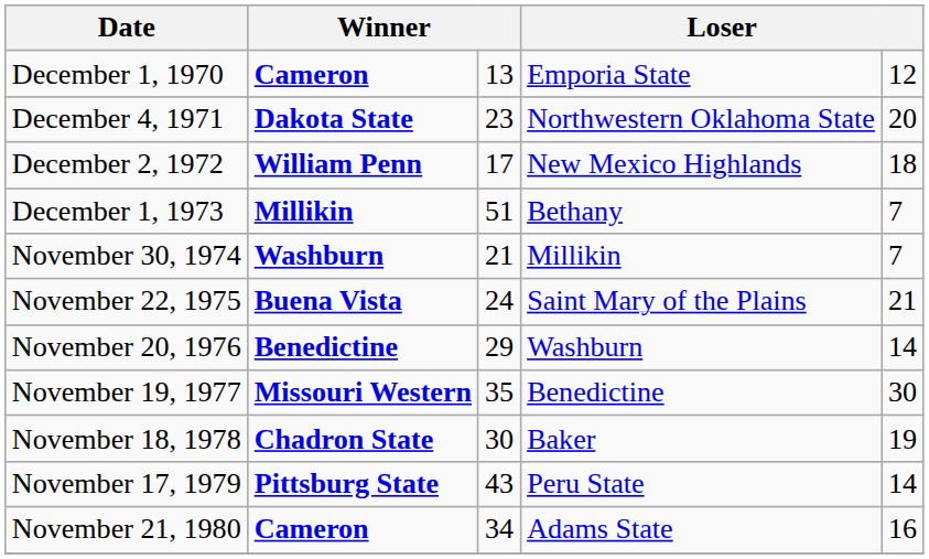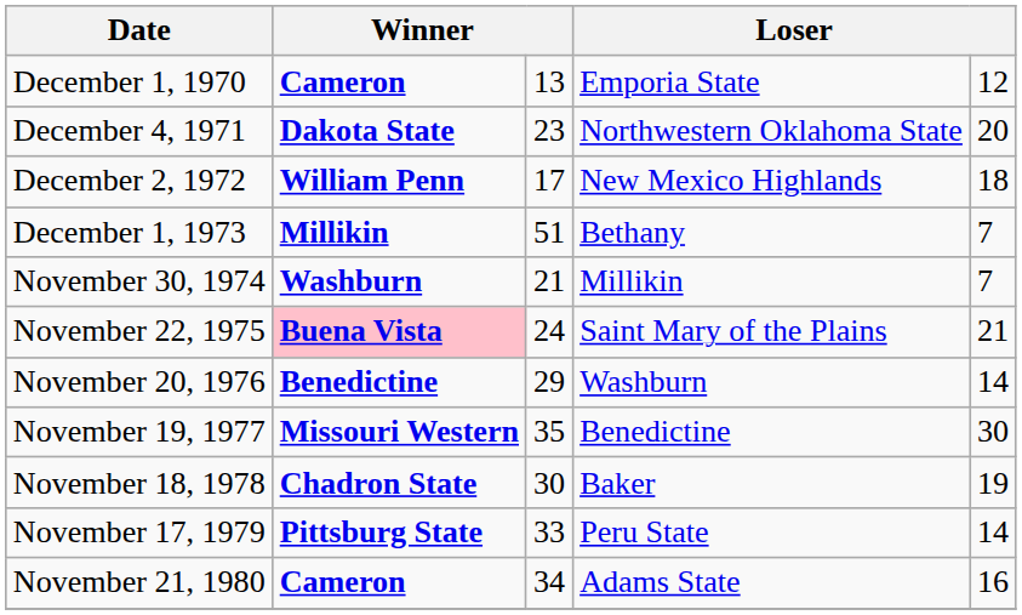 <table class="wikitable">
 <tr>
 <th>Date</th>
 <th colspan="2">Winner</th>
 <th colspan="2">Loser</th>
 </tr>
 <tr>
 <td>December 1, 1970</td>
 <td><strong><a href='#'>Cameron</a></strong></td>
 <td>13</td>
 <td><a href='#'>Emporia State</a></td>
 <td>12</td>
 </tr>
 <tr>
 <td>December 4, 1971</td>
 <td><strong><a href='#'>Dakota State</a></strong></td>
 <td>23</td>
 <td><a href='#'>Northwestern Oklahoma State</a></td>
 <td>20</td>
 </tr>
 <tr>
 <td>December 2, 1972</td>
 <td><strong><a href='#'>William Penn</a></strong></td>
 <td>17</td>
 <td><a href='#'>New Mexico Highlands</a></td>
 <td>18</td>
 </tr>
 <tr>
 <td>December 1, 1973</td>
 <td><strong><a href='#'>Millikin</a></strong></td>
 <td>51</td>
 <td><a href='#'>Bethany</a></td>
 <td>7</td>
 </tr>
 <tr>
 <td>November 30, 1974</td>
 <td><strong><a href='#'>Washburn</a></strong></td>
 <td>21</td>
 <td><a href='#'>Millikin</a></td>
 <td>7</td>
 </tr>
 <tr>
 <td>November 22, 1975</td>
-<td><strong><a href='#'>Buena Vista</a></strong></td>
+<td style="background: pink;"><strong><a href='#'>Buena Vista</a></strong></td>
 <td>24</td>
 <td><a href='#'>Saint Mary of the Plains</a></td>
 <td>21</td>
 </tr>
 <tr>
 <td>November 20, 1976</td>
 <td><strong><a href='#'>Benedictine</a></strong></td>
 <td>29</td>
 <td><a href='#'>Washburn</a></td>
 <td>14</td>
 </tr>
 <tr>
 <td>November 19, 1977</td>
 <td><strong><a href='#'>Missouri Western</a></strong></td>
 <td>35</td>
 <td><a href='#'>Benedictine</a></td>
 <td>30</td>
 </tr>
 <tr>
 <td>November 18, 1978</td>
 <td><strong><a href='#'>Chadron State</a></strong></td>
 <td>30</td>
 <td><a href='#'>Baker</a></td>
 <td>19</td>
 </tr>
 <tr>
 <td>November 17, 1979</td>
 <td><strong><a href='#'>Pittsburg State</a></strong></td>
-<td>43</td>
+<td>33</td>
 <td><a href='#'>Peru State</a></td>
 <td>14</td>
 </tr>
 <tr>
 <td>November 21, 1980</td>
 <td><strong><a href='#'>Cameron</a></strong></td>
 <td>34</td>
 <td><a href='#'>Adams State</a></td>
 <td>16</td>
 </tr>
 <tr>
 </tr>
 </table>
